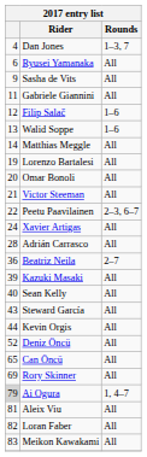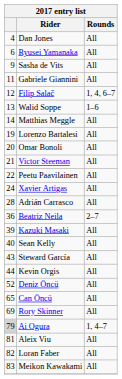 <table class="wikitable" style="font-size: 85%">
 <tr>
 <th colspan=3>2017 entry list</th>
 </tr>
 <tr>
 <th></th>
 <th>Rider</th>
 <th>Rounds</th>
 </tr>
 <tr>
 <td align=right>4</td>
 <td> Dan Jones</td>
-<td>1–3, 7</td>
+<td>All</td>
 </tr>
 <tr>
 <td align=right>6</td>
 <td> <a href='#'>Ryusei Yamanaka</a></td>
 <td>All</td>
 </tr>
 <tr>
 <td align=right>9</td>
 <td> Sasha de Vits</td>
 <td>All</td>
 </tr>
 <tr>
 <td align=right>11</td>
 <td> Gabriele Giannini</td>
 <td>All</td>
 </tr>
 <tr>
 <td align=right>12</td>
 <td> <a href='#'>Filip Salač</a></td>
-<td>1–6</td>
+<td>1, 4, 6–7</td>
 </tr>
 <tr>
 <td align=right>13</td>
 <td> Walid Soppe</td>
 <td>1–6</td>
 </tr>
 <tr>
 <td align=right>14</td>
 <td> Matthias Meggle</td>
 <td>All</td>
 </tr>
 <tr>
 <td align=right>19</td>
 <td> Lorenzo Bartalesi</td>
 <td>All</td>
 </tr>
 <tr>
 <td align=right>20</td>
 <td> Omar Bonoli</td>
 <td>All</td>
 </tr>
 <tr>
 <td align=right>21</td>
 <td> <a href='#'>Victor Steeman</a></td>
 <td>All</td>
 </tr>
 <tr>
 <td align=right>22</td>
 <td> Peetu Paavilainen</td>
-<td>2–3, 6–7</td>
+<td>All</td>
 </tr>
 <tr>
 <td align=right>24</td>
 <td> <a href='#'>Xavier Artigas</a></td>
 <td>All</td>
 </tr>
 <tr>
 <td align=right>28</td>
 <td> Adrián Carrasco</td>
 <td>All</td>
 </tr>
 <tr>
 <td align=right>36</td>
 <td> <a href='#'>Beatriz Neila</a></td>
 <td>2–7</td>
 </tr>
 <tr>
 <td align=right>39</td>
 <td> <a href='#'>Kazuki Masaki</a></td>
 <td>All</td>
 </tr>
 <tr>
 <td align=right>40</td>
 <td> Sean Kelly</td>
 <td>All</td>
 </tr>
 <tr>
 <td align=right>43</td>
 <td> Steward García</td>
 <td>All</td>
 </tr>
 <tr>
 <td align=right>44</td>
 <td> Kevin Orgis</td>
 <td>All</td>
 </tr>
 <tr>
 <td align=right>52</td>
 <td> <a href='#'>Deniz Öncü</a></td>
 <td>All</td>
 </tr>
 <tr>
 <td align=right>65</td>
 <td> <a href='#'>Can Öncü</a></td>
 <td>All</td>
 </tr>
 <tr>
 <td align=right>69</td>
 <td> <a href='#'>Rory Skinner</a></td>
 <td>All</td>
 </tr>
 <tr>
 <td align=right style="background: lightgrey;">79</td>
 <td> <a href='#'>Ai Ogura</a></td>
 <td>1, 4–7</td>
 </tr>
 <tr>
 <td align=right>81</td>
 <td> Aleix Viu</td>
 <td>All</td>
 </tr>
 <tr>
 <td align=right>82</td>
 <td> Loran Faber</td>
 <td>All</td>
 </tr>
 <tr>
 <td align=right>83</td>
 <td> Meikon Kawakami</td>
 <td>All</td>
 </tr>
 <tr>
 </tr>
 </table>
